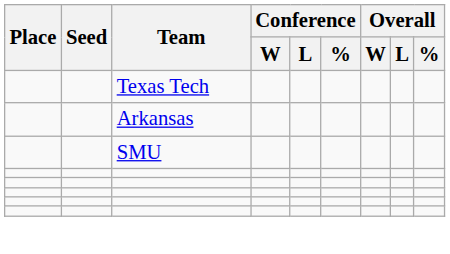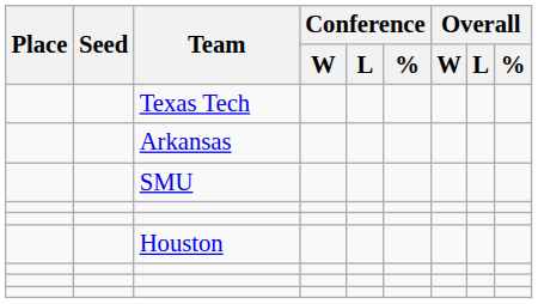 <table class=wikitable>
 <tr>
 <th rowspan ="2">Place</th>
 <th rowspan ="2">Seed</th>
 <th rowspan ="2" width= "100pt">Team</th>
 <th colspan = "3">Conference</th>
 <th colspan ="3">Overall</th>
 </tr>
 <tr>
 <th>W</th>
 <th>L</th>
 <th>%</th>
 <th>W</th>
 <th>L</th>
 <th>%</th>
 </tr>
 <tr>
 <td></td>
 <td></td>
 <td><a href='#'>Texas Tech</a></td>
 <td></td>
 <td></td>
 <td></td>
 <td></td>
 <td></td>
 <td></td>
 </tr>
 <tr>
 <td></td>
 <td></td>
 <td><a href='#'>Arkansas</a></td>
 <td></td>
 <td></td>
 <td></td>
 <td></td>
 <td></td>
 <td></td>
 </tr>
 <tr>
 <td></td>
 <td></td>
 <td><a href='#'>SMU</a></td>
 <td></td>
 <td></td>
 <td></td>
 <td></td>
 <td></td>
 <td></td>
 </tr>
 <tr>
 <td></td>
 <td></td>
 <td></td>
 <td></td>
 <td></td>
 <td></td>
 <td></td>
 <td></td>
 <td></td>
 </tr>
 <tr>
 <td></td>
 <td></td>
 <td></td>
 <td></td>
 <td></td>
 <td></td>
 <td></td>
 <td></td>
 <td></td>
 </tr>
 <tr>
 <td></td>
 <td></td>
+<td><a href='#'>Houston</a></td>
+<td></td>
+<td></td>
+<td></td>
+<td></td>
+<td></td>
+<td></td>
+</tr>
+<tr>
+<td></td>
+<td></td>
 <td></td>
 <td></td>
 <td></td>
 <td></td>
 <td></td>
 <td></td>
 <td></td>
 </tr>
 <tr>
 <td></td>
 <td></td>
 <td></td>
 <td></td>
 <td></td>
 <td></td>
 <td></td>
 <td></td>
 <td></td>
 </tr>
 <tr>
 <td></td>
 <td></td>
 <td></td>
 <td></td>
 <td></td>
 <td></td>
 <td></td>
 <td></td>
 <td></td>
 </tr>
 </table>
